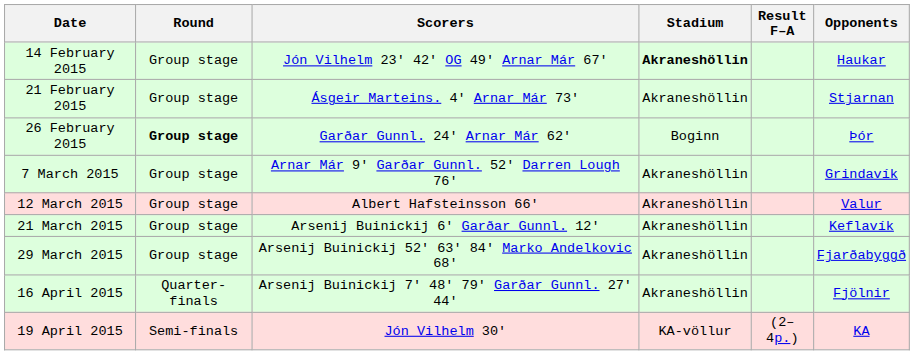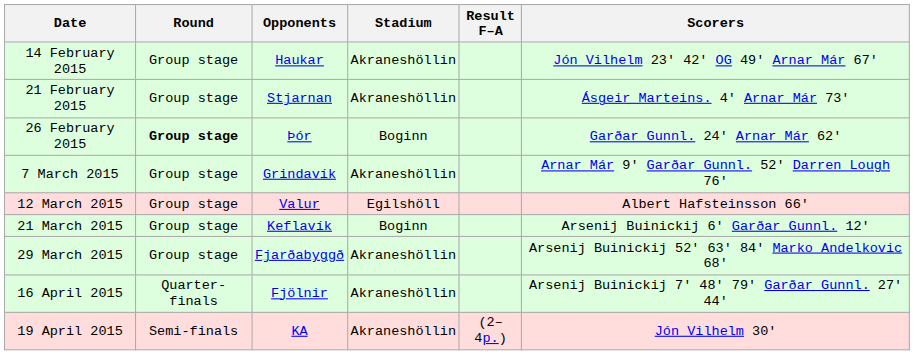 <table class="wikitable" style="text-align:center">
 <tr>
 <th>Date</th>
 <th>Round</th>
-<th>Scorers</th>
+<th>Opponents</th>
 <th>Stadium</th>
 <th>Result<br>F–A</th>
-<th>Opponents</th>
+<th>Scorers</th>
 </tr>
 <tr bgcolor="#ddffdd">
 <td>14 February 2015</td>
 <td>Group stage</td>
+<td><a href='#'>Haukar</a></td>
+<td>Akraneshöllin</td>
+<td></td>
 <td><a href='#'>Jón Vilhelm</a> 23' 42' <a href='#'>OG</a> 49' <a href='#'>Arnar Már</a> 67'</td>
-<td><strong>Akraneshöllin</strong></td>
-<td></td>
-<td><a href='#'>Haukar</a></td>
 </tr>
 <tr bgcolor="#ddffdd">
 <td>21 February 2015</td>
 <td>Group stage</td>
-<td><a href='#'>Ásgeir Marteins.</a> 4' <a href='#'>Arnar Már</a> 73'</td>
+<td><a href='#'>Stjarnan</a></td>
 <td>Akraneshöllin</td>
 <td></td>
-<td><a href='#'>Stjarnan</a></td>
+<td><a href='#'>Ásgeir Marteins.</a> 4' <a href='#'>Arnar Már</a> 73'</td>
 </tr>
 <tr bgcolor="#ddffdd">
 <td>26 February 2015</td>
 <td><strong>Group stage</strong></td>
-<td><a href='#'>Garðar Gunnl.</a> 24' <a href='#'>Arnar Már</a> 62'</td>
+<td><a href='#'>Þór</a></td>
 <td>Boginn</td>
 <td></td>
-<td><a href='#'>Þór</a></td>
+<td><a href='#'>Garðar Gunnl.</a> 24' <a href='#'>Arnar Már</a> 62'</td>
 </tr>
 <tr bgcolor="#ddffdd">
 <td>7 March 2015</td>
 <td>Group stage</td>
-<td><a href='#'>Arnar Már</a> 9' <a href='#'>Garðar Gunnl.</a> 52' <a href='#'>Darren Lough</a> 76'</td>
+<td><a href='#'>Grindavík</a></td>
 <td>Akraneshöllin</td>
 <td></td>
-<td><a href='#'>Grindavík</a></td>
+<td><a href='#'>Arnar Már</a> 9' <a href='#'>Garðar Gunnl.</a> 52' <a href='#'>Darren Lough</a> 76'</td>
 </tr>
 <tr bgcolor="#ffdddd">
 <td>12 March 2015</td>
 <td>Group stage</td>
+<td><a href='#'>Valur</a></td>
+<td>Egilshöll</td>
+<td></td>
 <td>Albert Hafsteinsson 66'</td>
-<td>Akraneshöllin</td>
-<td></td>
-<td><a href='#'>Valur</a></td>
 </tr>
 <tr bgcolor="#ddffdd">
 <td>21 March 2015</td>
 <td>Group stage</td>
+<td><a href='#'>Keflavík</a></td>
+<td>Boginn</td>
+<td></td>
 <td>Arsenij Buinickij 6' <a href='#'>Garðar Gunnl.</a> 12'</td>
-<td>Akraneshöllin</td>
-<td></td>
-<td><a href='#'>Keflavík</a></td>
 </tr>
 <tr bgcolor="#ddffdd">
 <td>29 March 2015</td>
 <td>Group stage</td>
-<td>Arsenij Buinickij 52' 63' 84' <a href='#'>Marko Andelkovic</a> 68'</td>
+<td><a href='#'>Fjarðabyggð</a></td>
 <td>Akraneshöllin</td>
 <td></td>
-<td><a href='#'>Fjarðabyggð</a></td>
+<td>Arsenij Buinickij 52' 63' 84' <a href='#'>Marko Andelkovic</a> 68'</td>
 </tr>
 <tr bgcolor="#ddffdd">
 <td>16 April 2015</td>
 <td>Quarter-finals</td>
-<td>Arsenij Buinickij 7' 48' 79' <a href='#'>Garðar Gunnl.</a> 27' 44'</td>
+<td><a href='#'>Fjölnir</a></td>
 <td>Akraneshöllin</td>
 <td></td>
-<td><a href='#'>Fjölnir</a></td>
+<td>Arsenij Buinickij 7' 48' 79' <a href='#'>Garðar Gunnl.</a> 27' 44'</td>
 </tr>
 <tr bgcolor="#ffdddd">
 <td>19 April 2015</td>
 <td>Semi-finals</td>
+<td><a href='#'>KA</a></td>
+<td>Akraneshöllin</td>
+<td> (2–4<a href='#'>p.</a>)</td>
 <td><a href='#'>Jón Vilhelm</a> 30'</td>
-<td>KA-völlur</td>
-<td> (2–4<a href='#'>p.</a>)</td>
-<td><a href='#'>KA</a></td>
 </tr>
 </table>
